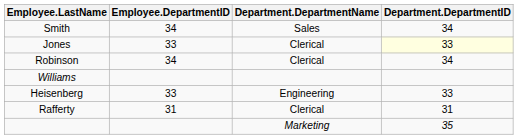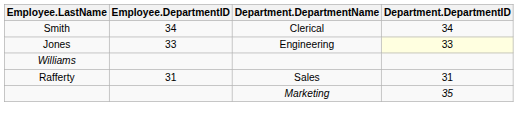 <table class="wikitable" style="text-align:center">
 <tr>
 <th>Employee.LastName</th>
 <th>Employee.DepartmentID</th>
 <th>Department.DepartmentName</th>
 <th>Department.DepartmentID</th>
 </tr>
 <tr>
 <td>Smith</td>
 <td>34</td>
-<td>Sales</td>
+<td>Clerical</td>
 <td>34</td>
 </tr>
 <tr>
 <td>Jones</td>
 <td>33</td>
-<td>Clerical</td>
+<td>Engineering</td>
 <td style="background: lightyellow;">33</td>
-</tr>
-<tr>
-<td>Robinson</td>
-<td>34</td>
-<td>Clerical</td>
-<td>34</td>
 </tr>
 <tr>
 <td><em>Williams</em></td>
 <td></td>
 <td></td>
 <td></td>
 </tr>
 <tr>
-<td>Heisenberg</td>
-<td>33</td>
-<td>Engineering</td>
-<td>33</td>
-</tr>
-<tr>
 <td>Rafferty</td>
 <td>31</td>
-<td>Clerical</td>
+<td>Sales</td>
 <td>31</td>
 </tr>
 <tr>
 <td></td>
 <td></td>
 <td><em>Marketing</em></td>
 <td><em>35</em></td>
 </tr>
 </table>
